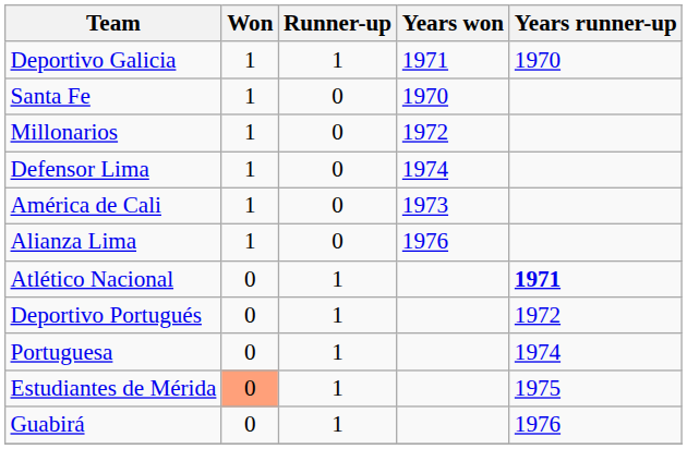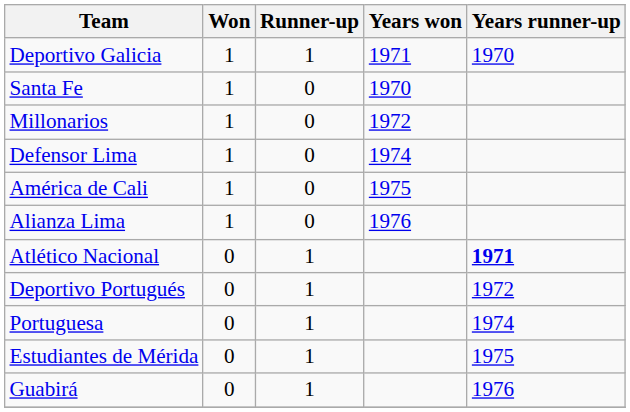 <table class="wikitable sortable">
 <tr>
 <th>Team</th>
 <th>Won</th>
 <th>Runner-up</th>
 <th class="unsortable">Years won</th>
 <th class="unsortable">Years runner-up</th>
 </tr>
 <tr>
 <td> <a href='#'>Deportivo Galicia</a></td>
 <td align=center>1</td>
 <td align=center>1</td>
 <td><a href='#'>1971</a></td>
 <td><a href='#'>1970</a></td>
 </tr>
 <tr>
 <td> <a href='#'>Santa Fe</a></td>
 <td align=center>1</td>
 <td align=center>0</td>
 <td><a href='#'>1970</a></td>
 <td></td>
 </tr>
 <tr>
 <td> <a href='#'>Millonarios</a></td>
 <td align=center>1</td>
 <td align=center>0</td>
 <td><a href='#'>1972</a></td>
 <td></td>
 </tr>
 <tr>
 <td> <a href='#'>Defensor Lima</a></td>
 <td align=center>1</td>
 <td align=center>0</td>
 <td><a href='#'>1974</a></td>
 <td></td>
 </tr>
 <tr>
 <td> <a href='#'>América de Cali</a></td>
 <td align=center>1</td>
 <td align=center>0</td>
-<td><a href='#'>1973</a></td>
+<td><a href='#'>1975</a></td>
 <td></td>
 </tr>
 <tr>
 <td> <a href='#'>Alianza Lima</a></td>
 <td align=center>1</td>
 <td align=center>0</td>
 <td><a href='#'>1976</a></td>
 <td></td>
 </tr>
 <tr>
 <td> <a href='#'>Atlético Nacional</a></td>
 <td align=center>0</td>
 <td align=center>1</td>
 <td></td>
 <td><strong><a href='#'>1971</a></strong></td>
 </tr>
 <tr>
 <td> <a href='#'>Deportivo Portugués</a></td>
 <td align=center>0</td>
 <td align=center>1</td>
 <td></td>
 <td><a href='#'>1972</a></td>
 </tr>
 <tr>
 <td> <a href='#'>Portuguesa</a></td>
 <td align=center>0</td>
 <td align=center>1</td>
 <td></td>
 <td><a href='#'>1974</a></td>
 </tr>
 <tr>
 <td> <a href='#'>Estudiantes de Mérida</a></td>
-<td align=center style="background: lightsalmon;">0</td>
+<td align=center>0</td>
 <td align=center>1</td>
 <td></td>
 <td><a href='#'>1975</a></td>
 </tr>
 <tr>
 <td> <a href='#'>Guabirá</a></td>
 <td align=center>0</td>
 <td align=center>1</td>
 <td></td>
 <td><a href='#'>1976</a></td>
 </tr>
 <tr>
 </tr>
 </table>
